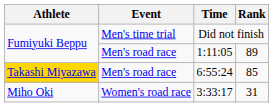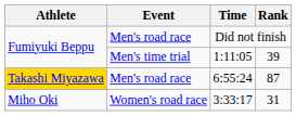 <table class=wikitable style="font-size:90%">
 <tr>
 <th>Athlete</th>
 <th>Event</th>
 <th>Time</th>
 <th>Rank</th>
 </tr>
 <tr align=center>
 <td align=left rowspan=2><a href='#'>Fumiyuki Beppu</a></td>
-<td align=left><a href='#'>Men's time trial</a></td>
+<td align=left><a href='#'>Men's road race</a></td>
 <td colspan=2>Did not finish</td>
 </tr>
 <tr align=center>
-<td align=left><a href='#'>Men's road race</a></td>
+<td align=left><a href='#'>Men's time trial</a></td>
 <td>1:11:05</td>
-<td>89</td>
+<td>39</td>
 </tr>
 <tr align=center>
 <td align=left style="background: gold;"><a href='#'>Takashi Miyazawa</a></td>
 <td align=left><a href='#'>Men's road race</a></td>
 <td>6:55:24</td>
-<td>85</td>
+<td>87</td>
 </tr>
 <tr align=center>
 <td align=left><a href='#'>Miho Oki</a></td>
 <td align=left><a href='#'>Women's road race</a></td>
 <td>3:33:17</td>
 <td>31</td>
 </tr>
 </table>
